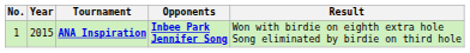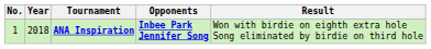 <table class="wikitable" style="font-size:95%;">
 <tr>
 <th>No.</th>
 <th>Year</th>
 <th>Tournament</th>
 <th>Opponents</th>
 <th>Result</th>
 </tr>
 <tr style="background:#D0F0C0;">
 <td align=center>1</td>
-<td>2015</td>
+<td>2018</td>
 <td><strong><a href='#'>ANA Inspiration</a></strong></td>
 <td><strong> <a href='#'>Inbee Park</a><br> <a href='#'>Jennifer Song</a></strong></td>
 <td>Won with birdie on eighth extra hole<br>Song eliminated by birdie on third hole</td>
 </tr>
 </table>
